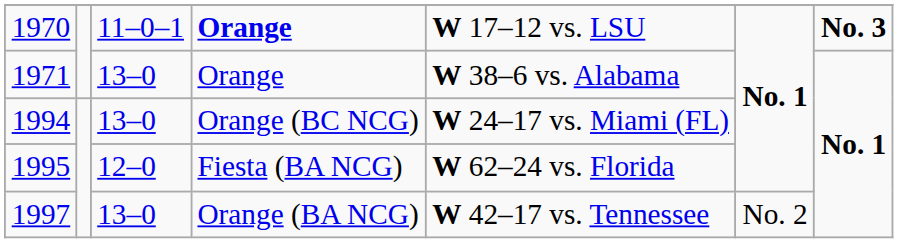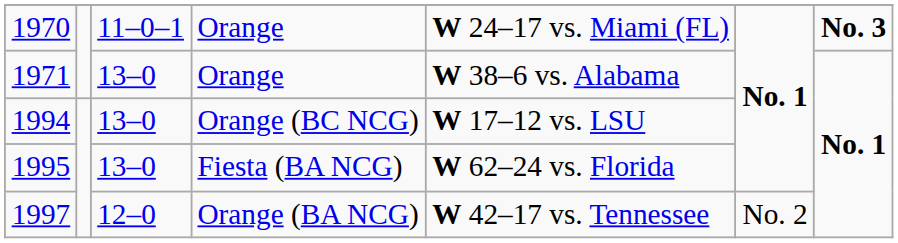 <table class=wikitable>
 <tr>
 </tr>
 <tr>
 <td><a href='#'>1970</a></td>
 <td rowspan=2></td>
 <td><a href='#'>11–0–1</a></td>
-<td><strong><a href='#'>Orange</a></strong></td>
-<td><strong>W</strong> 17–12 vs. <a href='#'>LSU</a></td>
+<td><a href='#'>Orange</a></td>
+<td><strong>W</strong> 24–17 vs. <a href='#'>Miami (FL)</a></td>
 <td rowspan=4><strong>No. 1</strong></td>
 <td><strong>No. 3</strong></td>
 </tr>
 <tr>
 <td><a href='#'>1971</a></td>
 <td><a href='#'>13–0</a></td>
 <td><a href='#'>Orange</a></td>
 <td><strong>W</strong> 38–6 vs. <a href='#'>Alabama</a></td>
 <td rowspan=4><strong>No. 1</strong></td>
 </tr>
 <tr>
 <td><a href='#'>1994</a></td>
 <td rowspan=3></td>
 <td><a href='#'>13–0</a></td>
 <td><a href='#'>Orange</a> (<a href='#'>BC NCG</a>)</td>
-<td><strong>W</strong> 24–17 vs. <a href='#'>Miami (FL)</a></td>
+<td><strong>W</strong> 17–12 vs. <a href='#'>LSU</a></td>
 </tr>
 <tr>
 <td><a href='#'>1995</a></td>
-<td><a href='#'>12–0</a></td>
+<td><a href='#'>13–0</a></td>
 <td><a href='#'>Fiesta</a> (<a href='#'>BA NCG</a>)</td>
 <td><strong>W</strong> 62–24 vs. <a href='#'>Florida</a></td>
 </tr>
 <tr>
 <td><a href='#'>1997</a></td>
-<td><a href='#'>13–0</a></td>
+<td><a href='#'>12–0</a></td>
 <td><a href='#'>Orange</a> (<a href='#'>BA NCG</a>)</td>
 <td><strong>W</strong> 42–17 vs. <a href='#'>Tennessee</a></td>
 <td>No. 2</td>
 </tr>
 </table>
